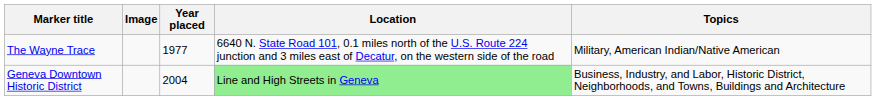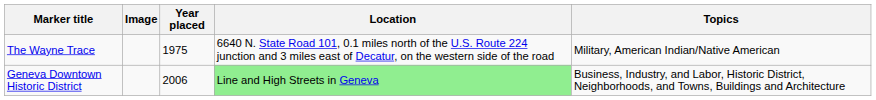 <table class="wikitable sortable" style="width:98%">
 <tr>
 <th>Marker title</th>
 <th class="unsortable">Image</th>
 <th>Year placed</th>
 <th>Location</th>
 <th>Topics</th>
 </tr>
 <tr>
 <td><a href='#'>The Wayne Trace</a></td>
 <td></td>
-<td>1977</td>
+<td>1975</td>
 <td>6640 N. <a href='#'>State Road 101</a>, 0.1 miles north of the <a href='#'>U.S. Route 224</a> junction and 3 miles east of <a href='#'>Decatur</a>, on the western side of the road<br><small></small></td>
 <td>Military, American Indian/Native American</td>
 </tr>
 <tr>
 <td><a href='#'>Geneva Downtown Historic District</a></td>
 <td></td>
-<td>2004</td>
+<td>2006</td>
 <td style="background: lightgreen;">Line and High Streets in <a href='#'>Geneva</a><br><small></small></td>
 <td>Business, Industry, and Labor, Historic District, Neighborhoods, and Towns, Buildings and Architecture</td>
 </tr>
 </table>
